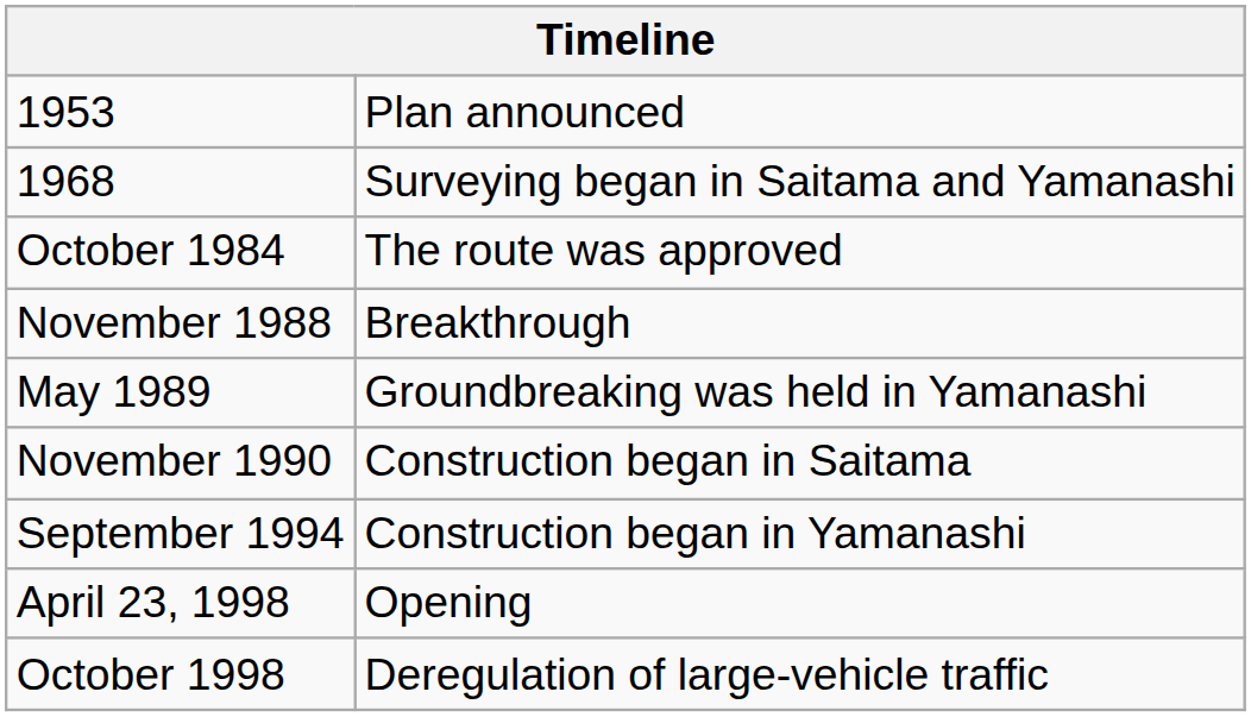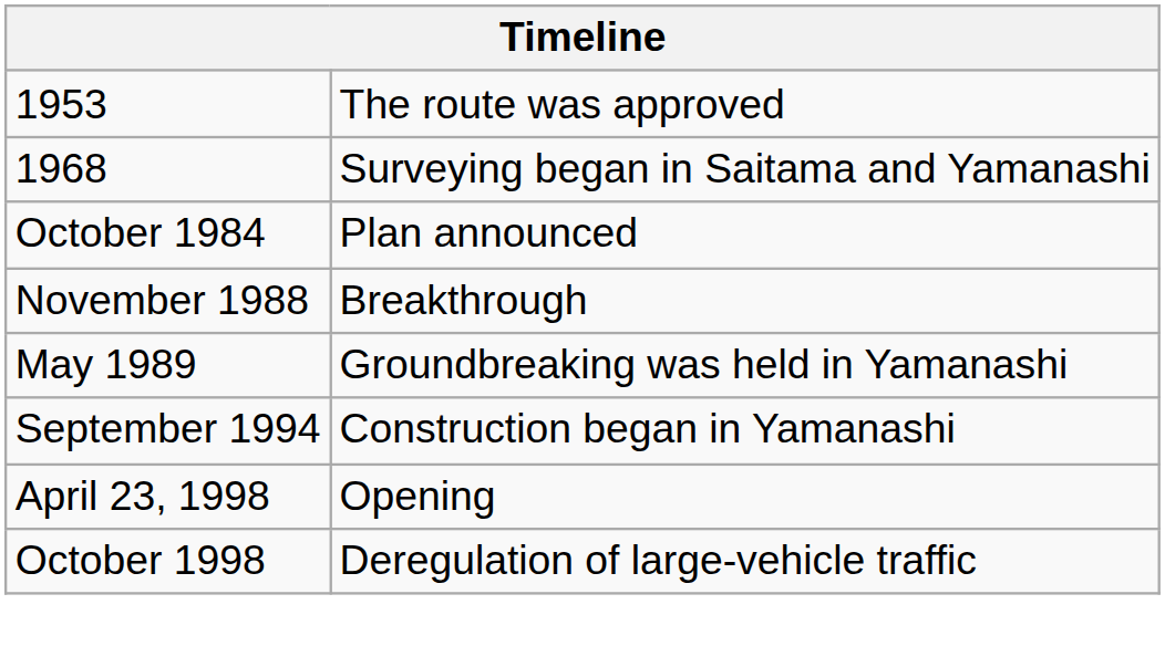 <table class="wikitable">
 <tr>
 <th colspan=2>Timeline</th>
 </tr>
 <tr>
 <td>1953</td>
-<td>Plan announced</td>
+<td>The route was approved</td>
 </tr>
 <tr>
 <td>1968</td>
 <td>Surveying began in Saitama and Yamanashi</td>
 </tr>
 <tr>
 <td>October 1984</td>
-<td>The route was approved</td>
+<td>Plan announced</td>
 </tr>
 <tr>
 <td>November 1988</td>
 <td>Breakthrough</td>
 </tr>
 <tr>
 <td>May 1989</td>
 <td>Groundbreaking was held in Yamanashi</td>
-</tr>
-<tr>
-<td>November 1990</td>
-<td>Construction began in Saitama</td>
 </tr>
 <tr>
 <td>September 1994</td>
 <td>Construction began in Yamanashi</td>
 </tr>
 <tr>
 <td>April 23, 1998</td>
 <td>Opening</td>
 </tr>
 <tr>
 <td>October 1998</td>
 <td>Deregulation of large-vehicle traffic</td>
 </tr>
 </table>
